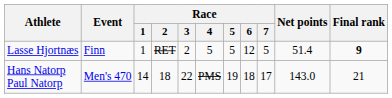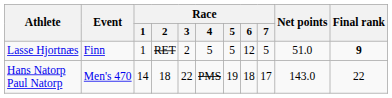 <table class="wikitable" style="font-size:90%">
 <tr>
 <th rowspan="2">Athlete</th>
 <th rowspan="2">Event</th>
 <th colspan=7>Race</th>
 <th rowspan=2>Net points</th>
 <th rowspan=2>Final rank</th>
 </tr>
 <tr style="font-size:95%">
 <th>1</th>
 <th>2</th>
 <th>3</th>
 <th>4</th>
 <th>5</th>
 <th>6</th>
 <th>7</th>
 </tr>
 <tr align=center>
 <td align=left><a href='#'>Lasse Hjortnæs</a></td>
 <td align=left><a href='#'>Finn</a></td>
 <td>1</td>
 <td><s>RET</s></td>
 <td>2</td>
 <td>5</td>
 <td>5</td>
 <td>12</td>
 <td>5</td>
-<td>51.4</td>
+<td>51.0</td>
 <td><strong>9</strong></td>
 </tr>
 <tr align=center>
 <td align=left><a href='#'>Hans Natorp</a><br><a href='#'>Paul Natorp</a></td>
 <td align=left><a href='#'>Men's 470</a></td>
 <td>14</td>
 <td>18</td>
 <td>22</td>
 <td><s>PMS</s></td>
 <td>19</td>
 <td>18</td>
 <td>17</td>
 <td>143.0</td>
-<td>21</td>
+<td>22</td>
 </tr>
 </table>
